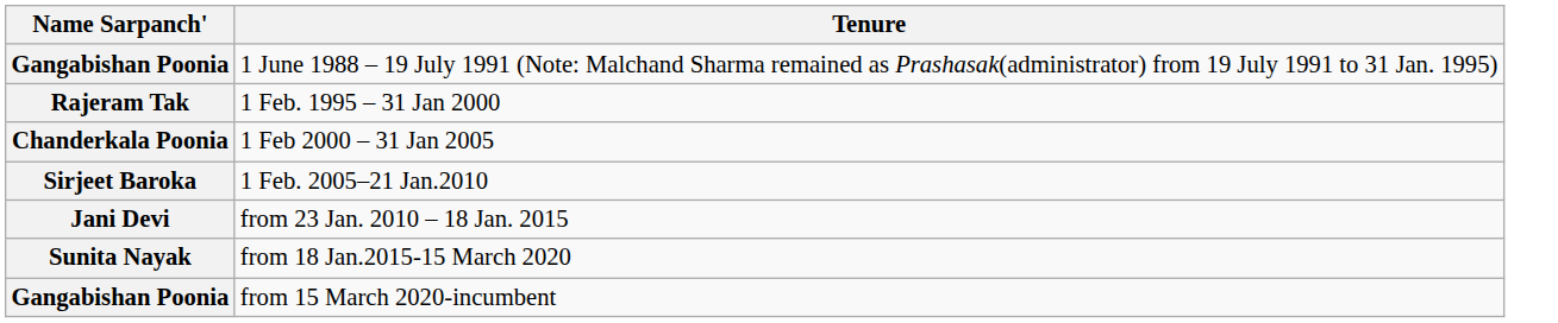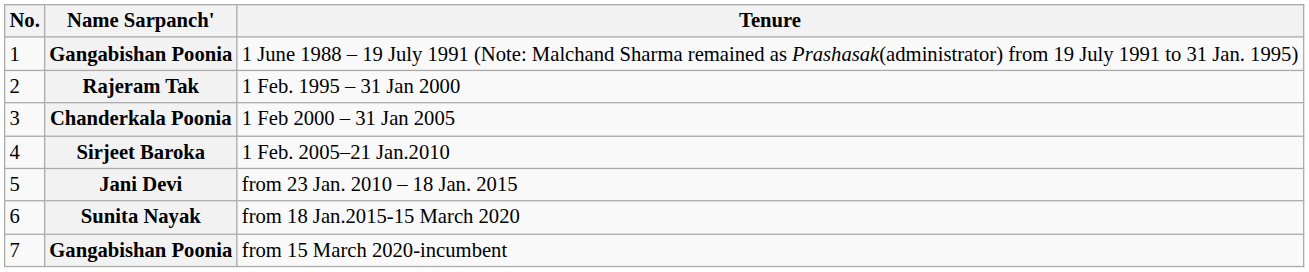 <table class="wikitable sortable plainrowheaders">
 <tr>
+<th scope="col">No.</th>
 <th scope="col">Name Sarpanch'</th>
 <th scope="col">Tenure</th>
 </tr>
 <tr>
+<td>1</td>
 <th scope=row>Gangabishan Poonia</th>
 <td>1 June 1988 – 19 July 1991 (Note: Malchand Sharma remained as <em>Prashasak</em>(administrator) from 19 July 1991 to 31 Jan. 1995)</td>
 </tr>
 <tr>
+<td>2</td>
 <th scope=row>Rajeram Tak</th>
 <td>1 Feb. 1995 – 31 Jan 2000</td>
 </tr>
 <tr>
+<td>3</td>
 <th scope=row>Chanderkala Poonia</th>
 <td>1 Feb 2000 – 31 Jan 2005</td>
 </tr>
 <tr>
+<td>4</td>
 <th scope=row>Sirjeet Baroka</th>
 <td>1 Feb. 2005–21 Jan.2010</td>
 </tr>
 <tr>
+<td>5</td>
 <th scope=row>Jani Devi</th>
 <td>from 23 Jan. 2010 – 18 Jan. 2015</td>
 </tr>
 <tr>
+<td>6</td>
 <th scope=row>Sunita Nayak</th>
 <td>from 18 Jan.2015-15 March 2020</td>
 </tr>
 <tr>
+<td>7</td>
 <th scope=row>Gangabishan Poonia</th>
 <td>from 15 March 2020-incumbent</td>
 </tr>
 </table>
